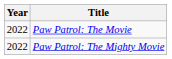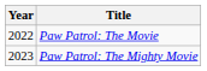 <table class="wikitable">
 <tr>
 <th>Year</th>
 <th>Title</th>
 </tr>
 <tr>
 <td>2022</td>
 <td><em><a href='#'>Paw Patrol: The Movie</a></em></td>
 </tr>
 <tr>
-<td>2022</td>
+<td>2023</td>
 <td><em><a href='#'>Paw Patrol: The Mighty Movie</a></em></td>
 </tr>
 </table>
